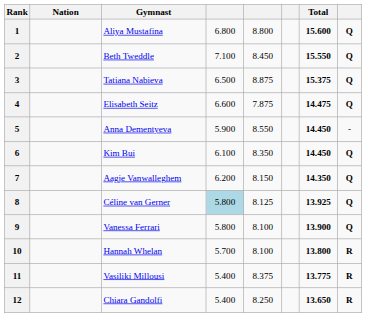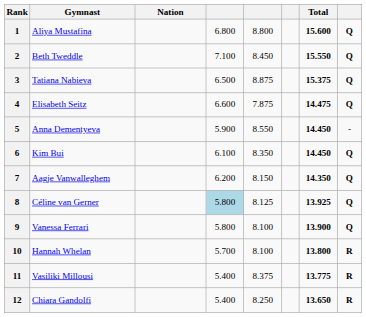 <table class="wikitable sortable" style="text-align:center; font-size:85%">
 <tr>
 <th scope="col"  style="width:15px;">Rank</th>
+<th scope="col"  style="width:150px;">Gymnast</th>
 <th scope="col"  style="width:100px;">Nation</th>
-<th scope="col"  style="width:150px;">Gymnast</th>
 <th scope="col"  style="width:50px;"></th>
 <th scope="col"  style="width:50px;"></th>
 <th scope="col"  style="width:20px;"></th>
 <th scope="col"  style="width:50px;">Total</th>
 <th scope="col"  style="width:30px;"></th>
 </tr>
 <tr>
 <th scope=row style="text-align:center">1</th>
+<td height="30" style="text-align:left;"><a href='#'>Aliya Mustafina</a></td>
 <td style="text-align:left;"></td>
-<td height="30" style="text-align:left;"><a href='#'>Aliya Mustafina</a></td>
 <td>6.800</td>
 <td>8.800</td>
 <td></td>
 <td><strong>15.600</strong></td>
 <td><strong>Q</strong></td>
 </tr>
 <tr>
 <th scope=row style="text-align:center">2</th>
+<td height="30" align=left><a href='#'>Beth Tweddle</a></td>
 <td style="text-align:left;"></td>
-<td height="30" align=left><a href='#'>Beth Tweddle</a></td>
 <td>7.100</td>
 <td>8.450</td>
 <td></td>
 <td><strong>15.550</strong></td>
 <td><strong>Q</strong></td>
 </tr>
 <tr>
 <th scope=row style="text-align:center">3</th>
+<td height="30" style="text-align:left;"><a href='#'>Tatiana Nabieva</a></td>
 <td style="text-align:left;"></td>
-<td height="30" style="text-align:left;"><a href='#'>Tatiana Nabieva</a></td>
 <td>6.500</td>
 <td>8.875</td>
 <td></td>
 <td><strong>15.375</strong></td>
 <td><strong>Q</strong></td>
 </tr>
 <tr>
 <th scope=row style="text-align:center">4</th>
+<td height="30" align=left><a href='#'>Elisabeth Seitz</a></td>
 <td style="text-align:left;"></td>
-<td height="30" align=left><a href='#'>Elisabeth Seitz</a></td>
 <td>6.600</td>
 <td>7.875</td>
 <td></td>
 <td><strong>14.475</strong></td>
 <td><strong>Q</strong></td>
 </tr>
 <tr>
 <th scope=row style="text-align:center">5</th>
+<td height="30" align=left><a href='#'>Anna Dementyeva</a></td>
 <td style="text-align:left;"></td>
-<td height="30" align=left><a href='#'>Anna Dementyeva</a></td>
 <td>5.900</td>
 <td>8.550</td>
 <td></td>
 <td><strong>14.450</strong></td>
 <td>-</td>
 </tr>
 <tr>
 <th scope=row style="text-align:center">6</th>
+<td height="30" style="text-align:left;"><a href='#'>Kim Bui</a></td>
 <td style="text-align:left;"></td>
-<td height="30" style="text-align:left;"><a href='#'>Kim Bui</a></td>
 <td>6.100</td>
 <td>8.350</td>
 <td></td>
 <td><strong>14.450</strong></td>
 <td><strong>Q</strong></td>
 </tr>
 <tr>
 <th scope=row style="text-align:center">7</th>
+<td height="30" align=left><a href='#'>Aagje Vanwalleghem</a></td>
 <td style="text-align:left;"></td>
-<td height="30" align=left><a href='#'>Aagje Vanwalleghem</a></td>
 <td>6.200</td>
 <td>8.150</td>
 <td></td>
 <td><strong>14.350</strong></td>
 <td><strong>Q</strong></td>
 </tr>
 <tr>
 <th scope=row style="text-align:center">8</th>
+<td height="30" align=left><a href='#'>Céline van Gerner</a></td>
 <td style="text-align:left;"></td>
-<td height="30" align=left><a href='#'>Céline van Gerner</a></td>
 <td style="background: lightblue;">5.800</td>
 <td>8.125</td>
 <td></td>
 <td><strong>13.925</strong></td>
 <td><strong>Q</strong></td>
 </tr>
 <tr>
 <th scope=row style="text-align:center">9</th>
+<td height="30" align=left><a href='#'>Vanessa Ferrari</a></td>
 <td style="text-align:left;"></td>
-<td height="30" align=left><a href='#'>Vanessa Ferrari</a></td>
 <td>5.800</td>
 <td>8.100</td>
 <td></td>
 <td><strong>13.900</strong></td>
 <td><strong>Q</strong></td>
 </tr>
 <tr>
 <th scope=row style="text-align:center">10</th>
+<td height="30" align=left><a href='#'>Hannah Whelan</a></td>
 <td style="text-align:left;"></td>
-<td height="30" align=left><a href='#'>Hannah Whelan</a></td>
 <td>5.700</td>
 <td>8.100</td>
 <td></td>
 <td><strong>13.800</strong></td>
 <td><strong>R</strong></td>
 </tr>
 <tr>
 <th scope=row style="text-align:center">11</th>
+<td height="30" align=left><a href='#'>Vasiliki Millousi</a></td>
 <td style="text-align:left;"></td>
-<td height="30" align=left><a href='#'>Vasiliki Millousi</a></td>
 <td>5.400</td>
 <td>8.375</td>
 <td></td>
 <td><strong>13.775</strong></td>
 <td><strong>R</strong></td>
 </tr>
 <tr>
 <th scope=row style="text-align:center">12</th>
+<td height="30" align=left><a href='#'>Chiara Gandolfi</a></td>
 <td style="text-align:left;"></td>
-<td height="30" align=left><a href='#'>Chiara Gandolfi</a></td>
 <td>5.400</td>
 <td>8.250</td>
 <td></td>
 <td><strong>13.650</strong></td>
 <td><strong>R</strong></td>
 </tr>
 </table>
